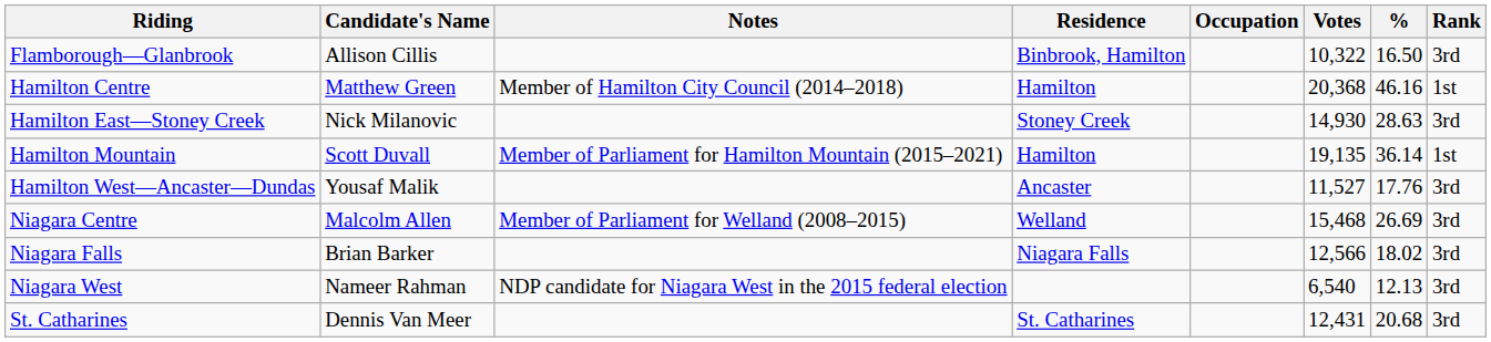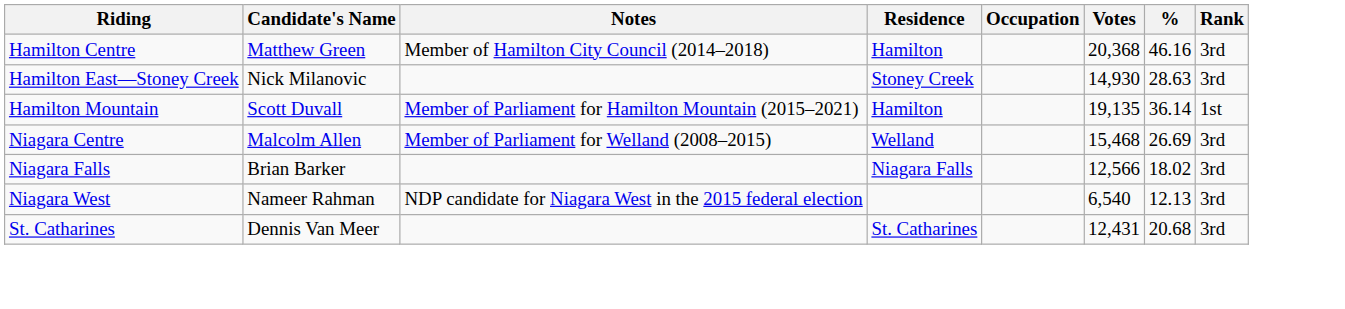 <table class="wikitable sortable">
 <tr>
 <th>Riding<br></th>
 <th>Candidate's Name</th>
 <th>Notes</th>
 <th>Residence</th>
 <th>Occupation</th>
 <th>Votes</th>
 <th>%</th>
 <th>Rank</th>
 </tr>
 <tr>
-<td><a href='#'>Flamborough—Glanbrook</a></td>
-<td>Allison Cillis</td>
-<td></td>
-<td><a href='#'>Binbrook, Hamilton</a></td>
-<td></td>
-<td>10,322</td>
-<td>16.50</td>
-<td>3rd</td>
-</tr>
-<tr>
 <td><a href='#'>Hamilton Centre</a></td>
 <td><a href='#'>Matthew Green</a></td>
 <td>Member of <a href='#'>Hamilton City Council</a> (2014–2018)</td>
 <td><a href='#'>Hamilton</a></td>
 <td></td>
 <td>20,368</td>
 <td>46.16</td>
-<td>1st</td>
+<td>3rd</td>
 </tr>
 <tr>
 <td><a href='#'>Hamilton East—Stoney Creek</a></td>
 <td>Nick Milanovic</td>
 <td></td>
 <td><a href='#'>Stoney Creek</a></td>
 <td></td>
 <td>14,930</td>
 <td>28.63</td>
 <td>3rd</td>
 </tr>
 <tr>
 <td><a href='#'>Hamilton Mountain</a></td>
 <td><a href='#'>Scott Duvall</a></td>
 <td><a href='#'>Member of Parliament</a> for <a href='#'>Hamilton Mountain</a> (2015–2021)</td>
 <td><a href='#'>Hamilton</a></td>
 <td></td>
 <td>19,135</td>
 <td>36.14</td>
 <td>1st</td>
-</tr>
-<tr>
-<td><a href='#'>Hamilton West—Ancaster—Dundas</a></td>
-<td>Yousaf Malik</td>
-<td></td>
-<td><a href='#'>Ancaster</a></td>
-<td></td>
-<td>11,527</td>
-<td>17.76</td>
-<td>3rd</td>
 </tr>
 <tr>
 <td><a href='#'>Niagara Centre</a></td>
 <td><a href='#'>Malcolm Allen</a></td>
 <td><a href='#'>Member of Parliament</a> for <a href='#'>Welland</a> (2008–2015)</td>
 <td><a href='#'>Welland</a></td>
 <td></td>
 <td>15,468</td>
 <td>26.69</td>
 <td>3rd</td>
 </tr>
 <tr>
 <td><a href='#'>Niagara Falls</a></td>
 <td>Brian Barker</td>
 <td></td>
 <td><a href='#'>Niagara Falls</a></td>
 <td></td>
 <td>12,566</td>
 <td>18.02</td>
 <td>3rd</td>
 </tr>
 <tr>
 <td><a href='#'>Niagara West</a></td>
 <td>Nameer Rahman</td>
 <td>NDP candidate for <a href='#'>Niagara West</a> in the <a href='#'>2015 federal election</a></td>
 <td></td>
 <td></td>
 <td>6,540</td>
 <td>12.13</td>
 <td>3rd</td>
 </tr>
 <tr>
 <td><a href='#'>St. Catharines</a></td>
 <td>Dennis Van Meer</td>
 <td></td>
 <td><a href='#'>St. Catharines</a></td>
 <td></td>
 <td>12,431</td>
 <td>20.68</td>
 <td>3rd</td>
 </tr>
 </table>
